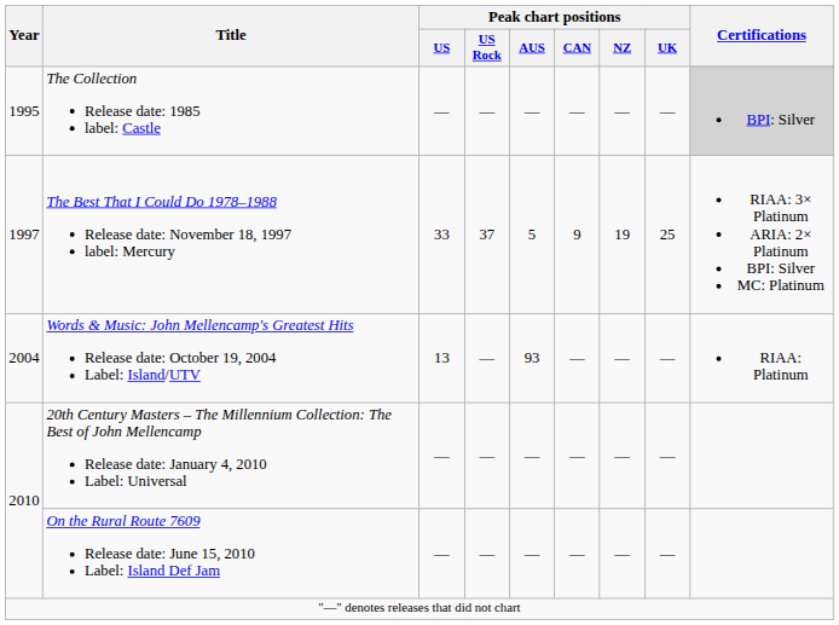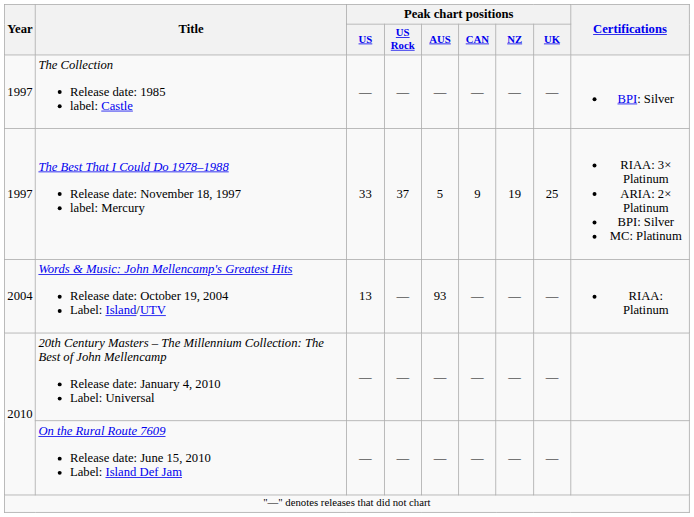 <table class="wikitable" style="text-align:center">
 <tr>
 <th rowspan="2">Year</th>
 <th rowspan="2">Title</th>
 <th colspan="6">Peak chart positions</th>
 <th rowspan="2"><a href='#'>Certifications</a></th>
 </tr>
 <tr>
 <th style="width:3em;font-size:85%"><a href='#'>US</a><br></th>
 <th style="width:3em;font-size:85%"><a href='#'>US Rock</a><br></th>
 <th style="width:3em;font-size:85%"><a href='#'>AUS</a><br></th>
 <th style="width:3em;font-size:85%"><a href='#'>CAN</a><br></th>
 <th style="width:3em;font-size:85%"><a href='#'>NZ</a><br></th>
 <th style="width:3em;font-size:85%"><a href='#'>UK</a><br></th>
 </tr>
 <tr>
-<td>1995</td>
+<td>1997</td>
 <td align="left"><em>The Collection</em><br><ul><li>Release date: 1985</li><li>label: <a href='#'>Castle</a></li></ul></td>
 <td>—</td>
 <td>—</td>
 <td>—</td>
 <td>—</td>
 <td>—</td>
 <td>—</td>
-<td style="background: lightgrey;"><br><ul><li><a href='#'>BPI</a>: Silver</li></ul></td>
+<td><br><ul><li><a href='#'>BPI</a>: Silver</li></ul></td>
 </tr>
 <tr>
 <td>1997</td>
 <td align="left"><em><a href='#'>The Best That I Could Do 1978–1988</a></em><br><ul><li>Release date: November 18, 1997</li><li>label: Mercury</li></ul></td>
 <td>33</td>
 <td>37</td>
 <td>5</td>
 <td>9</td>
 <td>19</td>
 <td>25</td>
 <td><br><ul><li>RIAA: 3× Platinum</li><li>ARIA: 2× Platinum</li><li>BPI: Silver</li><li>MC: Platinum</li></ul></td>
 </tr>
 <tr>
 <td>2004</td>
 <td align="left"><em><a href='#'>Words & Music: John Mellencamp's Greatest Hits</a></em><br><ul><li>Release date: October 19, 2004</li><li>Label: <a href='#'>Island</a>/<a href='#'>UTV</a></li></ul></td>
 <td>13</td>
 <td>—</td>
 <td>93</td>
 <td>—</td>
 <td>—</td>
 <td>—</td>
 <td><br><ul><li>RIAA: Platinum</li></ul></td>
 </tr>
 <tr>
 <td rowspan="2">2010</td>
 <td align="left"><em>20th Century Masters – The Millennium Collection: The Best of John Mellencamp</em><br><ul><li>Release date: January 4, 2010</li><li>Label: Universal</li></ul></td>
 <td>—</td>
 <td>—</td>
 <td>—</td>
 <td>—</td>
 <td>—</td>
 <td>—</td>
 <td></td>
 </tr>
 <tr>
 <td align="left"><em><a href='#'>On the Rural Route 7609</a></em><br><ul><li>Release date: June 15, 2010</li><li>Label: <a href='#'>Island Def Jam</a></li></ul></td>
 <td>—</td>
 <td>—</td>
 <td>—</td>
 <td>—</td>
 <td>—</td>
 <td>—</td>
 <td></td>
 </tr>
 <tr>
 <td colspan="9" style="font-size:85%">"—" denotes releases that did not chart</td>
 </tr>
 </table>
